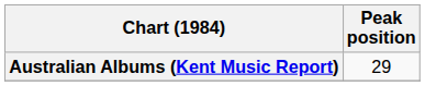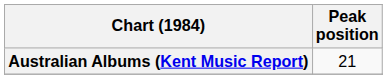 <table class="wikitable sortable plainrowheaders">
 <tr>
 <th scope="col">Chart (1984)</th>
 <th scope="col">Peak<br>position</th>
 </tr>
 <tr>
 <th scope="row">Australian Albums (<a href='#'>Kent Music Report</a>)</th>
-<td align="center">29</td>
+<td align="center">21</td>
 </tr>
 <tr>
 </tr>
 <tr>
 </tr>
 </table>
